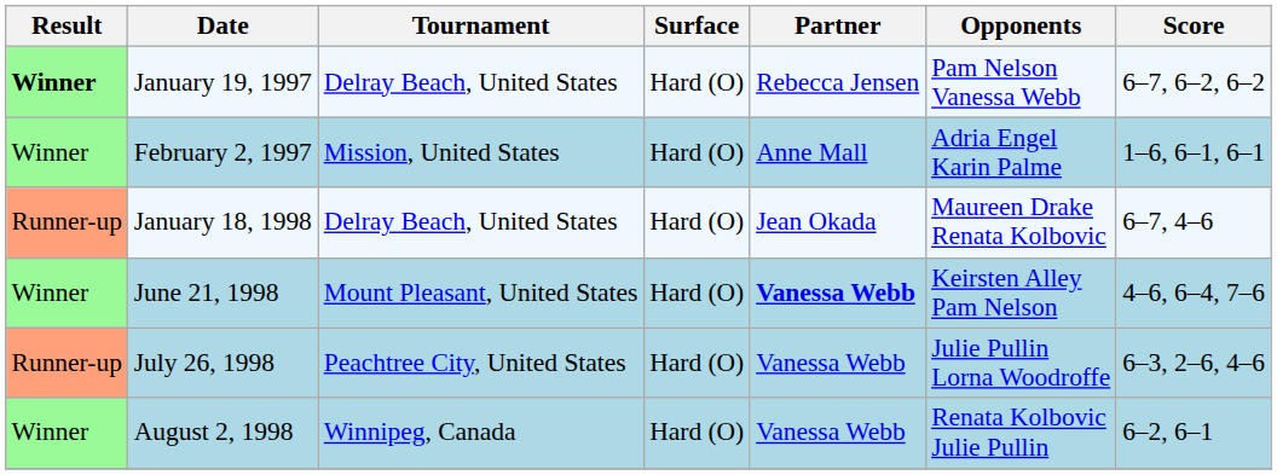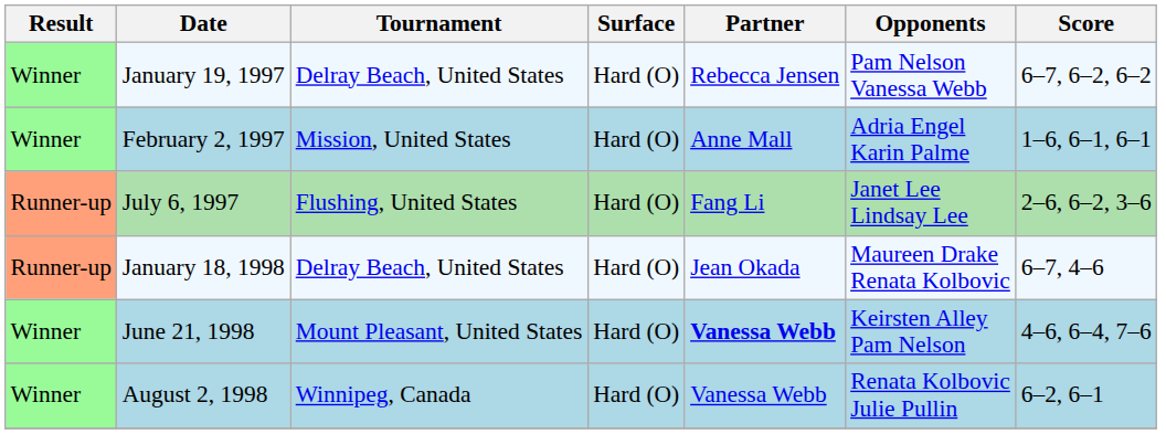 <table class="wikitable">
 <tr>
 <th>Result</th>
 <th>Date</th>
 <th>Tournament</th>
 <th>Surface</th>
 <th>Partner</th>
 <th>Opponents</th>
 <th>Score</th>
 </tr>
 <tr style="background:#f0f8ff;">
-<td style="background:#98fb98;"><strong>Winner</strong></td>
+<td style="background:#98fb98;">Winner</td>
 <td>January 19, 1997</td>
 <td><a href='#'>Delray Beach</a>, United States</td>
 <td>Hard (O)</td>
 <td> <a href='#'>Rebecca Jensen</a></td>
 <td> <a href='#'>Pam Nelson</a><br> <a href='#'>Vanessa Webb</a></td>
 <td>6–7, 6–2, 6–2</td>
 </tr>
 <tr style="background:lightblue;">
 <td style="background:#98fb98;">Winner</td>
 <td>February 2, 1997</td>
 <td><a href='#'>Mission</a>, United States</td>
 <td>Hard (O)</td>
 <td> <a href='#'>Anne Mall</a></td>
 <td> <a href='#'>Adria Engel</a><br> <a href='#'>Karin Palme</a></td>
 <td>1–6, 6–1, 6–1</td>
+</tr>
+<tr style="background:#addfad;">
+<td style="background:#ffa07a;">Runner-up</td>
+<td>July 6, 1997</td>
+<td><a href='#'>Flushing</a>, United States</td>
+<td>Hard (O)</td>
+<td> <a href='#'>Fang Li</a></td>
+<td> <a href='#'>Janet Lee</a><br> <a href='#'>Lindsay Lee</a></td>
+<td>2–6, 6–2, 3–6</td>
 </tr>
 <tr style="background:#f0f8ff;">
 <td style="background:#ffa07a;">Runner-up</td>
 <td>January 18, 1998</td>
 <td><a href='#'>Delray Beach</a>, United States</td>
 <td>Hard (O)</td>
 <td> <a href='#'>Jean Okada</a></td>
 <td> <a href='#'>Maureen Drake</a><br> <a href='#'>Renata Kolbovic</a></td>
 <td>6–7, 4–6</td>
 </tr>
 <tr style="background:lightblue;">
 <td style="background:#98fb98;">Winner</td>
 <td>June 21, 1998</td>
 <td><a href='#'>Mount Pleasant</a>, United States</td>
 <td>Hard (O)</td>
 <td><strong> <a href='#'>Vanessa Webb</a></strong></td>
 <td> <a href='#'>Keirsten Alley</a><br> <a href='#'>Pam Nelson</a></td>
 <td>4–6, 6–4, 7–6</td>
 </tr>
 <tr style="background:lightblue;">
-<td style="background:#ffa07a;">Runner-up</td>
-<td>July 26, 1998</td>
-<td><a href='#'>Peachtree City</a>, United States</td>
-<td>Hard (O)</td>
-<td> <a href='#'>Vanessa Webb</a></td>
-<td> <a href='#'>Julie Pullin</a><br> <a href='#'>Lorna Woodroffe</a></td>
-<td>6–3, 2–6, 4–6</td>
-</tr>
-<tr style="background:lightblue;">
 <td style="background:#98fb98;">Winner</td>
 <td>August 2, 1998</td>
 <td><a href='#'>Winnipeg</a>, Canada</td>
 <td>Hard (O)</td>
 <td> <a href='#'>Vanessa Webb</a></td>
 <td> <a href='#'>Renata Kolbovic</a><br> <a href='#'>Julie Pullin</a></td>
 <td>6–2, 6–1</td>
 </tr>
 <tr>
 </tr>
 </table>
